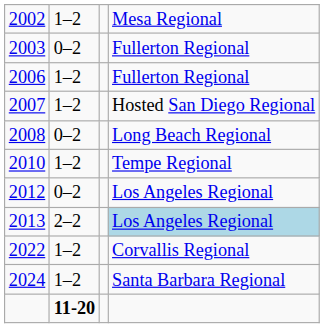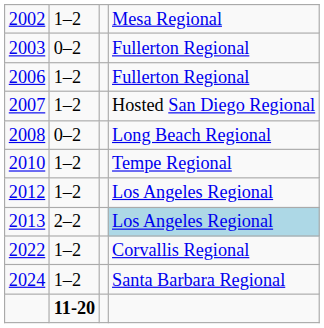 <table class="wikitable">
 <tr>
 <td><a href='#'>2002</a></td>
 <td>1–2</td>
 <td></td>
 <td><a href='#'>Mesa Regional</a></td>
 </tr>
 <tr>
 <td><a href='#'>2003</a></td>
 <td>0–2</td>
 <td></td>
 <td><a href='#'>Fullerton Regional</a></td>
 </tr>
 <tr>
 <td><a href='#'>2006</a></td>
 <td>1–2</td>
 <td></td>
 <td><a href='#'>Fullerton Regional</a></td>
 </tr>
 <tr>
 <td><a href='#'>2007</a></td>
 <td>1–2</td>
 <td></td>
 <td>Hosted <a href='#'>San Diego Regional</a></td>
 </tr>
 <tr>
 <td><a href='#'>2008</a></td>
 <td>0–2</td>
 <td></td>
 <td><a href='#'>Long Beach Regional</a></td>
 </tr>
 <tr>
 <td><a href='#'>2010</a></td>
 <td>1–2</td>
 <td></td>
 <td><a href='#'>Tempe Regional</a></td>
 </tr>
 <tr>
 <td><a href='#'>2012</a></td>
-<td>0–2</td>
+<td>1–2</td>
 <td></td>
 <td><a href='#'>Los Angeles Regional</a></td>
 </tr>
 <tr>
 <td><a href='#'>2013</a></td>
 <td>2–2</td>
 <td></td>
 <td style="background: lightblue;"><a href='#'>Los Angeles Regional</a></td>
 </tr>
 <tr>
 <td><a href='#'>2022</a></td>
 <td>1–2</td>
 <td></td>
 <td><a href='#'>Corvallis Regional</a></td>
 </tr>
 <tr>
 <td><a href='#'>2024</a></td>
 <td>1–2</td>
 <td></td>
 <td><a href='#'>Santa Barbara Regional</a></td>
 </tr>
 <tr>
 <td></td>
 <td><strong>11-20</strong></td>
 <td><strong></strong></td>
 <td></td>
 </tr>
 </table>
